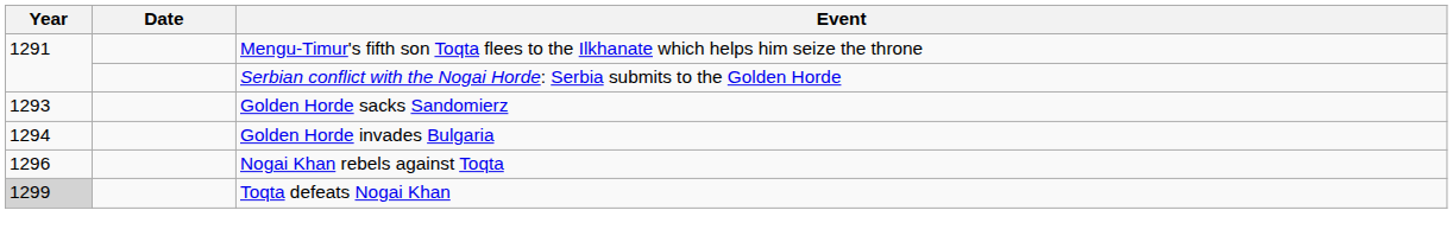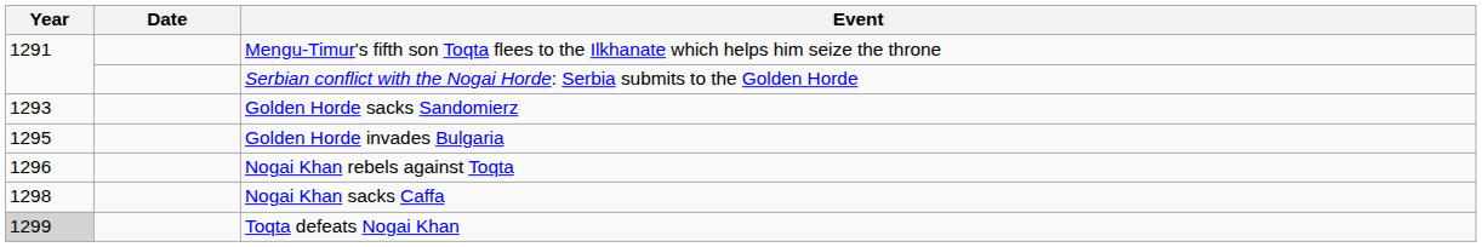 <table class="wikitable" width="100%">
 <tr>
 <th style="width:6%">Year</th>
 <th style="width:10%">Date</th>
 <th>Event</th>
 </tr>
 <tr>
 <td rowspan="2" valign="top">1291</td>
 <td></td>
 <td><a href='#'>Mengu-Timur</a>'s fifth son <a href='#'>Toqta</a> flees to the <a href='#'>Ilkhanate</a> which helps him seize the throne</td>
 </tr>
 <tr>
 <td></td>
 <td><em><a href='#'>Serbian conflict with the Nogai Horde</a></em>: <a href='#'>Serbia</a> submits to the <a href='#'>Golden Horde</a></td>
 </tr>
 <tr>
 <td>1293</td>
 <td></td>
 <td><a href='#'>Golden Horde</a> sacks <a href='#'>Sandomierz</a></td>
 </tr>
 <tr>
-<td>1294</td>
+<td>1295</td>
 <td></td>
 <td><a href='#'>Golden Horde</a> invades <a href='#'>Bulgaria</a></td>
 </tr>
 <tr>
 <td>1296</td>
 <td></td>
 <td><a href='#'>Nogai Khan</a> rebels against <a href='#'>Toqta</a></td>
 </tr>
 <tr>
+<td>1298</td>
+<td></td>
+<td><a href='#'>Nogai Khan</a> sacks <a href='#'>Caffa</a></td>
+</tr>
+<tr>
 <td style="background: lightgrey;">1299</td>
 <td></td>
 <td><a href='#'>Toqta</a> defeats <a href='#'>Nogai Khan</a></td>
 </tr>
 </table>
